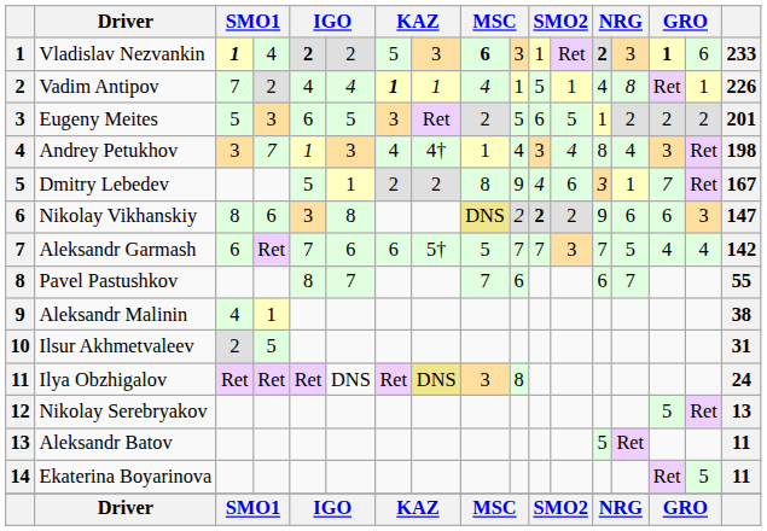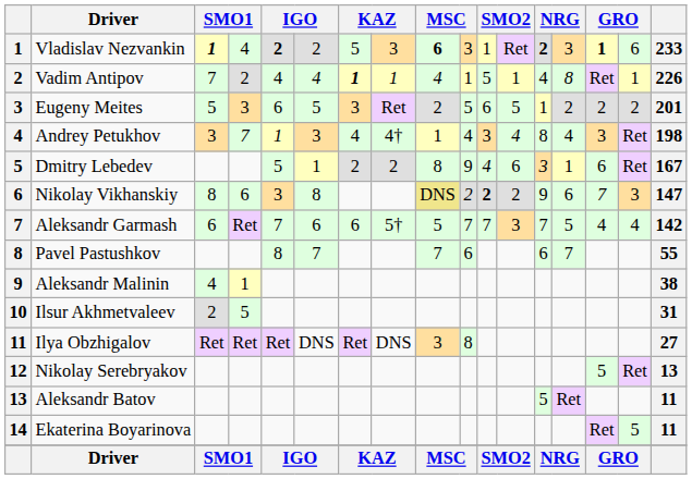 <table align=left| class="wikitable" style="font-size: 85%; text-align: center">
 <tr valign="top">
 <th valign="middle"></th>
 <th valign="middle">Driver</th>
 <th colspan=2><a href='#'>SMO1</a></th>
 <th colspan=2><a href='#'>IGO</a></th>
 <th colspan=2><a href='#'>KAZ</a></th>
 <th colspan=2><a href='#'>MSC</a></th>
 <th colspan=2><a href='#'>SMO2</a></th>
 <th colspan=2><a href='#'>NRG</a></th>
 <th colspan=2><a href='#'>GRO</a></th>
 <th valign="middle"></th>
 </tr>
 <tr>
 <th>1</th>
 <td align="left">Vladislav Nezvankin</td>
 <td style="background:#ffffbf;"><strong><em>1</em></strong></td>
 <td style="background:#dfffdf;">4</td>
 <td style="background:#dfdfdf;"><strong>2</strong></td>
 <td style="background:#dfdfdf;">2</td>
 <td style="background:#dfffdf;">5</td>
 <td style="background:#ffdf9f;">3</td>
 <td style="background:#dfffdf;"><strong>6</strong></td>
 <td style="background:#ffdf9f;">3</td>
 <td style="background:#ffffbf;">1</td>
 <td style="background:#efcfff;">Ret</td>
 <td style="background:#dfdfdf;"><strong>2</strong></td>
 <td style="background:#ffdf9f;">3</td>
 <td style="background:#ffffbf;"><strong>1</strong></td>
 <td style="background:#dfffdf;">6</td>
 <th>233</th>
 </tr>
 <tr>
 <th>2</th>
 <td align="left">Vadim Antipov</td>
 <td style="background:#dfffdf;">7</td>
 <td style="background:#dfdfdf;">2</td>
 <td style="background:#dfffdf;">4</td>
 <td style="background:#dfffdf;"><em>4</em></td>
 <td style="background:#ffffbf;"><strong><em>1</em></strong></td>
 <td style="background:#ffffbf;"><em>1</em></td>
 <td style="background:#dfffdf;"><em>4</em></td>
 <td style="background:#ffffbf;">1</td>
 <td style="background:#dfffdf;">5</td>
 <td style="background:#ffffbf;">1</td>
 <td style="background:#dfffdf;">4</td>
 <td style="background:#dfffdf;"><em>8</em></td>
 <td style="background:#efcfff;">Ret</td>
 <td style="background:#ffffbf;">1</td>
 <th>226</th>
 </tr>
 <tr>
 <th>3</th>
 <td align="left">Eugeny Meites</td>
 <td style="background:#dfffdf;">5</td>
 <td style="background:#ffdf9f;">3</td>
 <td style="background:#dfffdf;">6</td>
 <td style="background:#dfffdf;">5</td>
 <td style="background:#ffdf9f;">3</td>
 <td style="background:#efcfff;">Ret</td>
 <td style="background:#dfdfdf;">2</td>
 <td style="background:#dfffdf;">5</td>
 <td style="background:#dfffdf;">6</td>
 <td style="background:#dfffdf;">5</td>
 <td style="background:#ffffbf;">1</td>
 <td style="background:#dfdfdf;">2</td>
 <td style="background:#dfdfdf;">2</td>
 <td style="background:#dfdfdf;">2</td>
 <th>201</th>
 </tr>
 <tr>
 <th>4</th>
 <td align="left">Andrey Petukhov</td>
 <td style="background:#ffdf9f;">3</td>
 <td style="background:#dfffdf;"><em>7</em></td>
 <td style="background:#ffffbf;"><em>1</em></td>
 <td style="background:#ffdf9f;">3</td>
 <td style="background:#dfffdf;">4</td>
 <td style="background:#dfffdf;">4†</td>
 <td style="background:#ffffbf;">1</td>
 <td style="background:#dfffdf;">4</td>
 <td style="background:#ffdf9f;">3</td>
 <td style="background:#dfffdf;"><em>4</em></td>
 <td style="background:#dfffdf;">8</td>
 <td style="background:#dfffdf;">4</td>
 <td style="background:#ffdf9f;">3</td>
 <td style="background:#efcfff;">Ret</td>
 <th>198</th>
 </tr>
 <tr>
 <th>5</th>
 <td align="left">Dmitry Lebedev</td>
 <td></td>
 <td></td>
 <td style="background:#dfffdf;">5</td>
 <td style="background:#ffffbf;">1</td>
 <td style="background:#dfdfdf;">2</td>
 <td style="background:#dfdfdf;">2</td>
 <td style="background:#dfffdf;">8</td>
 <td style="background:#dfffdf;">9</td>
 <td style="background:#dfffdf;"><em>4</em></td>
 <td style="background:#dfffdf;">6</td>
 <td style="background:#ffdf9f;"><em>3</em></td>
 <td style="background:#ffffbf;">1</td>
-<td style="background:#dfffdf;"><em>7</em></td>
+<td style="background:#dfffdf;">6</td>
 <td style="background:#efcfff;">Ret</td>
 <th>167</th>
 </tr>
 <tr>
 <th>6</th>
 <td align="left">Nikolay Vikhanskiy</td>
 <td style="background:#dfffdf;">8</td>
 <td style="background:#dfffdf;">6</td>
 <td style="background:#ffdf9f;">3</td>
 <td style="background:#dfffdf;">8</td>
 <td></td>
 <td></td>
 <td style="background: khaki;">DNS</td>
 <td style="background:#dfdfdf;"><em>2</em></td>
 <td style="background:#dfdfdf;"><strong>2</strong></td>
 <td style="background:#dfdfdf;">2</td>
 <td style="background:#dfffdf;">9</td>
 <td style="background:#dfffdf;">6</td>
-<td style="background:#dfffdf;">6</td>
+<td style="background:#dfffdf;"><em>7</em></td>
 <td style="background:#ffdf9f;">3</td>
 <th>147</th>
 </tr>
 <tr>
 <th>7</th>
 <td align="left">Aleksandr Garmash</td>
 <td style="background:#dfffdf;">6</td>
 <td style="background:#efcfff;">Ret</td>
 <td style="background:#dfffdf;">7</td>
 <td style="background:#dfffdf;">6</td>
 <td style="background:#dfffdf;">6</td>
 <td style="background:#dfffdf;">5†</td>
 <td style="background:#dfffdf;">5</td>
 <td style="background:#dfffdf;">7</td>
 <td style="background:#dfffdf;">7</td>
 <td style="background:#ffdf9f;">3</td>
 <td style="background:#dfffdf;">7</td>
 <td style="background:#dfffdf;">5</td>
 <td style="background:#dfffdf;">4</td>
 <td style="background:#dfffdf;">4</td>
 <th>142</th>
 </tr>
 <tr>
 <th>8</th>
 <td align="left">Pavel Pastushkov</td>
 <td></td>
 <td></td>
 <td style="background:#dfffdf;">8</td>
 <td style="background:#dfffdf;">7</td>
 <td></td>
 <td></td>
 <td style="background:#dfffdf;">7</td>
 <td style="background:#dfffdf;">6</td>
 <td></td>
 <td></td>
 <td style="background:#dfffdf;">6</td>
 <td style="background:#dfffdf;">7</td>
 <td></td>
 <td></td>
 <th>55</th>
 </tr>
 <tr>
 <th>9</th>
 <td align="left">Aleksandr Malinin</td>
 <td style="background:#dfffdf;">4</td>
 <td style="background:#ffffbf;">1</td>
 <td></td>
 <td></td>
 <td></td>
 <td></td>
 <td></td>
 <td></td>
 <td></td>
 <td></td>
 <td></td>
 <td></td>
 <td></td>
 <td></td>
 <th>38</th>
 </tr>
 <tr>
 <th>10</th>
 <td align="left">Ilsur Akhmetvaleev</td>
 <td style="background:#dfdfdf;">2</td>
 <td style="background:#dfffdf;">5</td>
 <td></td>
 <td></td>
 <td></td>
 <td></td>
 <td></td>
 <td></td>
 <td></td>
 <td></td>
 <td></td>
 <td></td>
 <td></td>
 <td></td>
 <th>31</th>
 </tr>
 <tr>
 <th>11</th>
 <td align="left">Ilya Obzhigalov</td>
 <td style="background:#efcfff;">Ret</td>
 <td style="background:#efcfff;">Ret</td>
 <td style="background:#efcfff;">Ret</td>
 <td>DNS</td>
 <td style="background:#efcfff;">Ret</td>
-<td style="background: khaki;">DNS</td>
+<td>DNS</td>
 <td style="background:#ffdf9f;">3</td>
 <td style="background:#dfffdf;">8</td>
 <td></td>
 <td></td>
 <td></td>
 <td></td>
 <td></td>
 <td></td>
-<th>24</th>
+<th>27</th>
 </tr>
 <tr>
 <th>12</th>
 <td align="left">Nikolay Serebryakov</td>
 <td></td>
 <td></td>
 <td></td>
 <td></td>
 <td></td>
 <td></td>
 <td></td>
 <td></td>
 <td></td>
 <td></td>
 <td></td>
 <td></td>
 <td style="background:#dfffdf;">5</td>
 <td style="background:#efcfff;">Ret</td>
 <th>13</th>
 </tr>
 <tr>
 <th>13</th>
 <td align="left">Aleksandr Batov</td>
 <td></td>
 <td></td>
 <td></td>
 <td></td>
 <td></td>
 <td></td>
 <td></td>
 <td></td>
 <td></td>
 <td></td>
 <td style="background:#dfffdf;">5</td>
 <td style="background:#efcfff;">Ret</td>
 <td></td>
 <td></td>
 <th>11</th>
 </tr>
 <tr>
 <th>14</th>
 <td align="left">Ekaterina Boyarinova</td>
 <td></td>
 <td></td>
 <td></td>
 <td></td>
 <td></td>
 <td></td>
 <td></td>
 <td></td>
 <td></td>
 <td></td>
 <td></td>
 <td></td>
 <td style="background:#efcfff;">Ret</td>
 <td style="background:#dfffdf;">5</td>
 <th>11</th>
 </tr>
 <tr>
 </tr>
 <tr valign="top">
 <th valign="middle"></th>
 <th valign="middle">Driver</th>
 <th colspan=2><a href='#'>SMO1</a></th>
 <th colspan=2><a href='#'>IGO</a></th>
 <th colspan=2><a href='#'>KAZ</a></th>
 <th colspan=2><a href='#'>MSC</a></th>
 <th colspan=2><a href='#'>SMO2</a></th>
 <th colspan=2><a href='#'>NRG</a></th>
 <th colspan=2><a href='#'>GRO</a></th>
 <th valign="middle"></th>
 </tr>
 </table>
